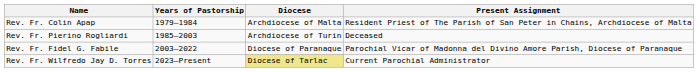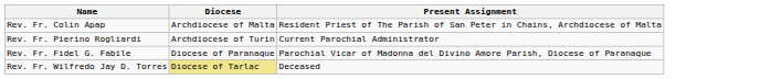 <table class="wikitable" style="font-size:95%;">
 <tr>
 <th>Name</th>
-<th>Years of Pastorship</th>
 <th>Diocese</th>
 <th>Present Assignment</th>
 </tr>
 <tr>
 <td>Rev. Fr. Colin Apap</td>
-<td>1979–1984</td>
 <td>Archdiocese of Malta</td>
 <td>Resident Priest of The Parish of San Peter in Chains, Archdiocese of Malta</td>
 </tr>
 <tr>
 <td>Rev. Fr. Pierino Rogliardi</td>
-<td>1985–2003</td>
 <td>Archdiocese of Turin</td>
-<td>Deceased</td>
+<td>Current Parochial Administrator</td>
 </tr>
 <tr>
 <td>Rev. Fr. Fidel G. Fabile</td>
-<td>2003–2022</td>
 <td>Diocese of Paranaque</td>
 <td>Parochial Vicar of Madonna del Divino Amore Parish, Diocese of Paranaque</td>
 </tr>
 <tr>
 <td>Rev. Fr. Wilfredo Jay D. Torres</td>
-<td>2023–Present</td>
 <td style="background: khaki;">Diocese of Tarlac</td>
-<td>Current Parochial Administrator</td>
+<td>Deceased</td>
 </tr>
 </table>
